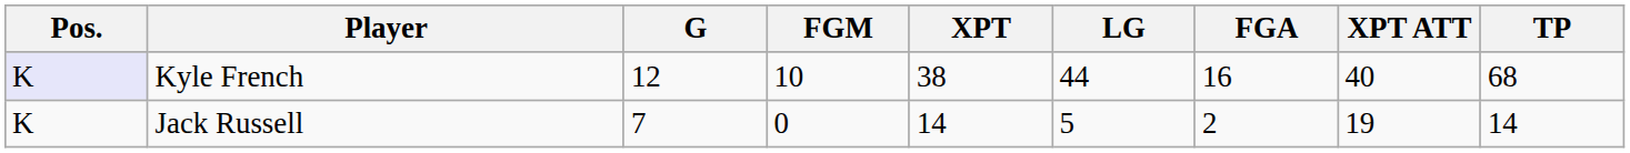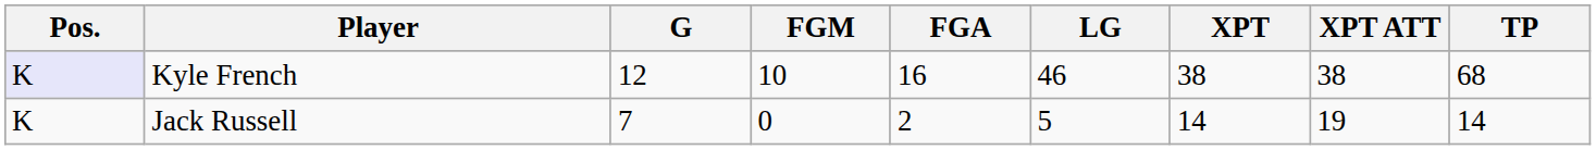 <table class="wikitable sortable">
 <tr>
 <th bgcolor="#DDDDFF" width="6%">Pos.</th>
 <th bgcolor="#DDDDFF" width="20%">Player</th>
 <th bgcolor="#DDDDFF" width="6%">G</th>
 <th bgcolor="#DDDDFF" width="6%">FGM</th>
+<th bgcolor="#DDDDFF" width="6%">FGA</th>
+<th bgcolor="#DDDDFF" width="6%">LG</th>
 <th bgcolor="#DDDDFF" width="6%">XPT</th>
-<th bgcolor="#DDDDFF" width="6%">LG</th>
-<th bgcolor="#DDDDFF" width="6%">FGA</th>
 <th bgcolor="#DDDDFF" width="6%">XPT ATT</th>
 <th bgcolor="#DDDDFF" width="6%">TP</th>
 </tr>
 <tr>
 <td style="background: lavender;">K</td>
 <td>Kyle French</td>
 <td>12</td>
 <td>10</td>
+<td>16</td>
+<td>46</td>
 <td>38</td>
-<td>44</td>
-<td>16</td>
-<td>40</td>
+<td>38</td>
 <td>68</td>
 </tr>
 <tr>
 <td>K</td>
 <td>Jack Russell</td>
 <td>7</td>
 <td>0</td>
+<td>2</td>
+<td>5</td>
 <td>14</td>
-<td>5</td>
-<td>2</td>
 <td>19</td>
 <td>14</td>
 </tr>
 </table>
